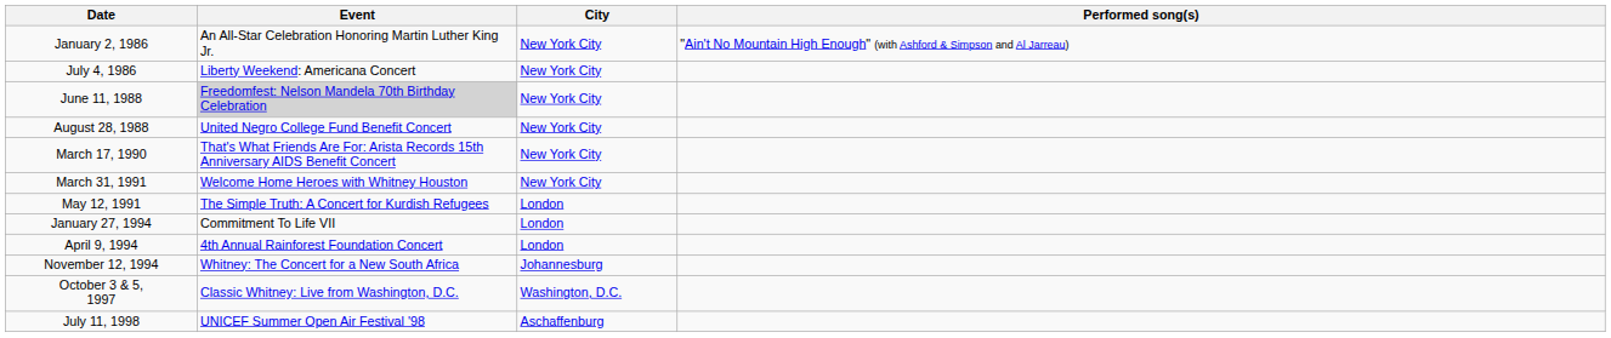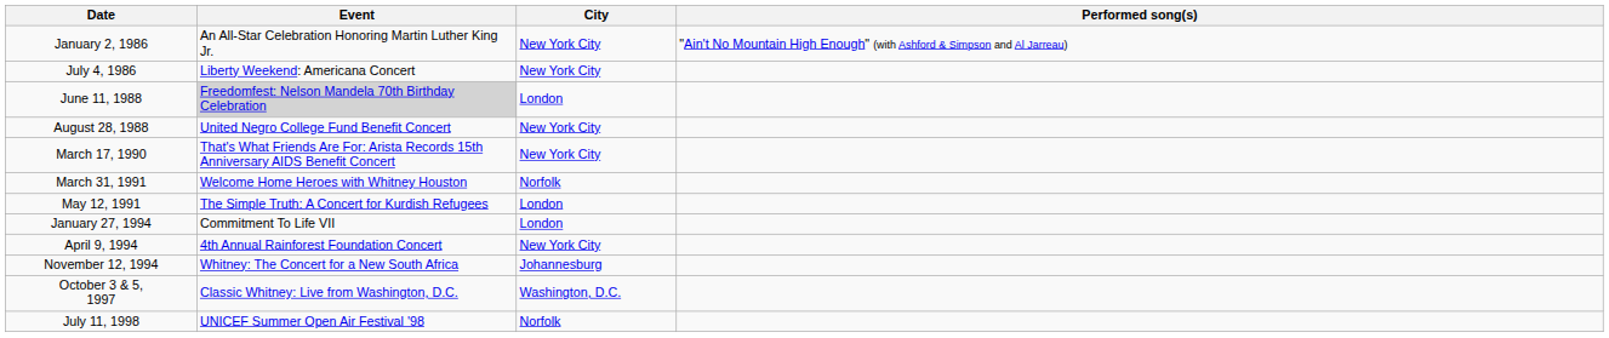 <table class="wikitable sortable plainrowheaders">
 <tr>
 <th style="width:12%;">Date</th>
 <th style="width:20%;">Event</th>
 <th style="width:10%;">City</th>
 <th class="unsortable">Performed song(s)</th>
 </tr>
 <tr>
 <td style="text-align:center;">January 2, 1986</td>
 <td>An All-Star Celebration Honoring Martin Luther King Jr.</td>
 <td><a href='#'>New York City</a></td>
 <td>"<a href='#'>Ain't No Mountain High Enough</a>" <small>(with <a href='#'>Ashford & Simpson</a> and <a href='#'>Al Jarreau</a>)</small></td>
 </tr>
 <tr>
 <td style="text-align:center;">July 4, 1986</td>
 <td><a href='#'>Liberty Weekend</a>: Americana Concert</td>
 <td><a href='#'>New York City</a></td>
 <td></td>
 </tr>
 <tr>
 <td style="text-align:center;">June 11, 1988</td>
 <td style="background: lightgrey;"><a href='#'>Freedomfest: Nelson Mandela 70th Birthday Celebration</a></td>
-<td><a href='#'>New York City</a></td>
+<td><a href='#'>London</a></td>
 <td></td>
 </tr>
 <tr>
 <td style="text-align:center;">August 28, 1988</td>
 <td><a href='#'>United Negro College Fund Benefit Concert</a></td>
 <td><a href='#'>New York City</a></td>
 <td></td>
 </tr>
 <tr>
 <td style="text-align:center;">March 17, 1990</td>
 <td><a href='#'>That's What Friends Are For: Arista Records 15th Anniversary AIDS Benefit Concert</a></td>
 <td><a href='#'>New York City</a></td>
 <td></td>
 </tr>
 <tr>
 <td style="text-align:center;">March 31, 1991</td>
 <td><a href='#'>Welcome Home Heroes with Whitney Houston</a></td>
-<td><a href='#'>New York City</a></td>
+<td><a href='#'>Norfolk</a></td>
 <td></td>
 </tr>
 <tr>
 <td style="text-align:center;">May 12, 1991</td>
 <td><a href='#'>The Simple Truth: A Concert for Kurdish Refugees</a></td>
 <td><a href='#'>London</a></td>
 <td></td>
 </tr>
 <tr>
 <td style="text-align:center;">January 27, 1994</td>
 <td>Commitment To Life VII</td>
 <td><a href='#'>London</a></td>
 <td></td>
 </tr>
 <tr>
 <td style="text-align:center;">April 9, 1994</td>
 <td><a href='#'>4th Annual Rainforest Foundation Concert</a></td>
-<td><a href='#'>London</a></td>
+<td><a href='#'>New York City</a></td>
 <td></td>
 </tr>
 <tr>
 <td style="text-align:center;">November 12, 1994</td>
 <td><a href='#'>Whitney: The Concert for a New South Africa</a></td>
 <td><a href='#'>Johannesburg</a></td>
 <td></td>
 </tr>
 <tr>
 <td style="text-align:center;">October 3 & 5,<br>1997</td>
 <td><a href='#'>Classic Whitney: Live from Washington, D.C.</a></td>
 <td><a href='#'>Washington, D.C.</a></td>
 <td></td>
 </tr>
 <tr>
 <td style="text-align:center;">July 11, 1998</td>
 <td><a href='#'>UNICEF Summer Open Air Festival '98</a></td>
-<td><a href='#'>Aschaffenburg</a></td>
+<td><a href='#'>Norfolk</a></td>
 <td></td>
 </tr>
 </table>
